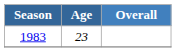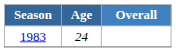 <table class="wikitable" style="font-size:95%; text-align:center; border:grey solid 1px; border-collapse:collapse; background:#ffffff;">
 <tr>
 <th style="background-color:#369; color:white; width:60px;"> Season </th>
 <th style="background-color:#369; color:white; width:40px;"> Age </th>
 <th style="background-color:#4180be; color:white; width:75px;">Overall</th>
 </tr>
 <tr>
 <td><a href='#'>1983</a></td>
-<td><em>23</em></td>
+<td><em>24</em></td>
 <td></td>
 </tr>
 <tr>
 </tr>
 </table>
